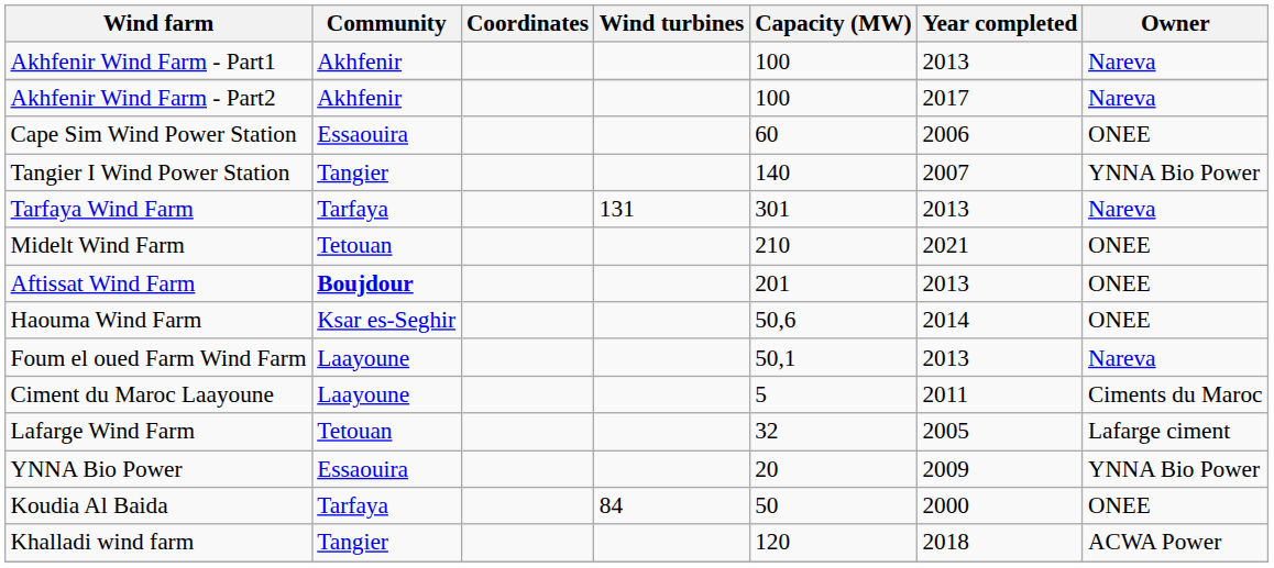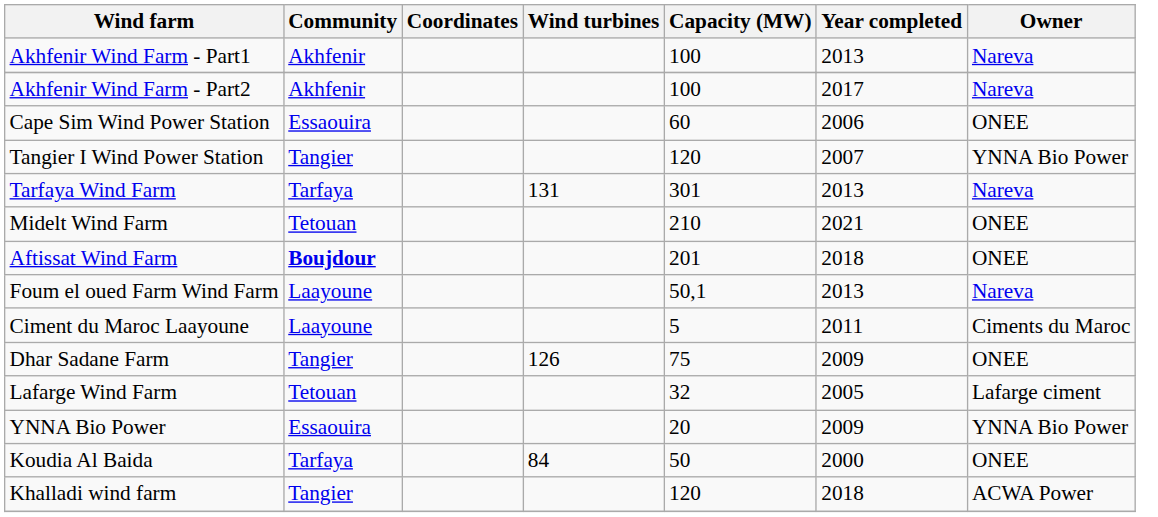 <table class="wikitable sortable">
 <tr>
 <th>Wind farm</th>
 <th>Community</th>
 <th>Coordinates</th>
 <th>Wind turbines</th>
 <th>Capacity (MW)</th>
 <th>Year completed</th>
 <th>Owner</th>
 </tr>
 <tr>
 <td><a href='#'>Akhfenir Wind Farm</a> - Part1</td>
 <td><a href='#'>Akhfenir</a></td>
 <td></td>
 <td></td>
 <td>100</td>
 <td>2013</td>
 <td><a href='#'>Nareva</a></td>
 </tr>
 <tr>
 </tr>
 <tr>
 <td><a href='#'>Akhfenir Wind Farm</a> - Part2</td>
 <td><a href='#'>Akhfenir</a></td>
 <td></td>
 <td></td>
 <td>100</td>
 <td>2017</td>
 <td><a href='#'>Nareva</a></td>
 </tr>
 <tr>
 <td>Cape Sim Wind Power Station</td>
 <td><a href='#'>Essaouira</a></td>
 <td></td>
 <td></td>
 <td>60</td>
 <td>2006</td>
 <td>ONEE</td>
 </tr>
 <tr>
 <td>Tangier I Wind Power Station</td>
 <td><a href='#'>Tangier</a></td>
 <td></td>
 <td></td>
-<td>140</td>
+<td>120</td>
 <td>2007</td>
 <td>YNNA Bio Power</td>
 </tr>
 <tr>
 <td><a href='#'>Tarfaya Wind Farm</a></td>
 <td><a href='#'>Tarfaya</a></td>
 <td></td>
 <td>131</td>
 <td>301</td>
 <td>2013</td>
 <td><a href='#'>Nareva</a></td>
 </tr>
 <tr>
 <td>Midelt Wind Farm</td>
 <td><a href='#'>Tetouan</a></td>
 <td></td>
 <td></td>
 <td>210</td>
 <td>2021</td>
 <td>ONEE</td>
 </tr>
 <tr>
 <td><a href='#'>Aftissat Wind Farm</a></td>
 <td><strong><a href='#'>Boujdour</a></strong></td>
 <td></td>
 <td></td>
 <td>201</td>
-<td>2013</td>
-<td>ONEE</td>
-</tr>
-<tr>
-<td>Haouma Wind Farm</td>
-<td><a href='#'>Ksar es-Seghir</a></td>
-<td></td>
-<td></td>
-<td>50,6</td>
-<td>2014</td>
+<td>2018</td>
 <td>ONEE</td>
 </tr>
 <tr>
 <td>Foum el oued Farm Wind Farm</td>
 <td><a href='#'>Laayoune</a></td>
 <td></td>
 <td></td>
 <td>50,1</td>
 <td>2013</td>
 <td><a href='#'>Nareva</a></td>
 </tr>
 <tr>
 <td>Ciment du Maroc Laayoune</td>
 <td><a href='#'>Laayoune</a></td>
 <td></td>
 <td></td>
 <td>5</td>
 <td>2011</td>
 <td>Ciments du Maroc</td>
+</tr>
+<tr>
+<td>Dhar Sadane Farm</td>
+<td><a href='#'>Tangier</a></td>
+<td></td>
+<td>126</td>
+<td>75</td>
+<td>2009</td>
+<td>ONEE</td>
 </tr>
 <tr>
 <td>Lafarge Wind Farm</td>
 <td><a href='#'>Tetouan</a></td>
 <td></td>
 <td></td>
 <td>32</td>
 <td>2005</td>
 <td>Lafarge ciment</td>
 </tr>
 <tr>
 <td>YNNA Bio Power</td>
 <td><a href='#'>Essaouira</a></td>
 <td></td>
 <td></td>
 <td>20</td>
 <td>2009</td>
 <td>YNNA Bio Power</td>
 </tr>
 <tr>
 <td>Koudia Al Baida</td>
 <td><a href='#'>Tarfaya</a></td>
 <td></td>
 <td>84</td>
 <td>50</td>
 <td>2000</td>
 <td>ONEE</td>
 </tr>
 <tr>
 <td>Khalladi wind farm</td>
 <td><a href='#'>Tangier</a></td>
 <td></td>
 <td></td>
 <td>120</td>
 <td>2018</td>
 <td>ACWA Power</td>
 </tr>
 <tr>
 </tr>
 </table>
